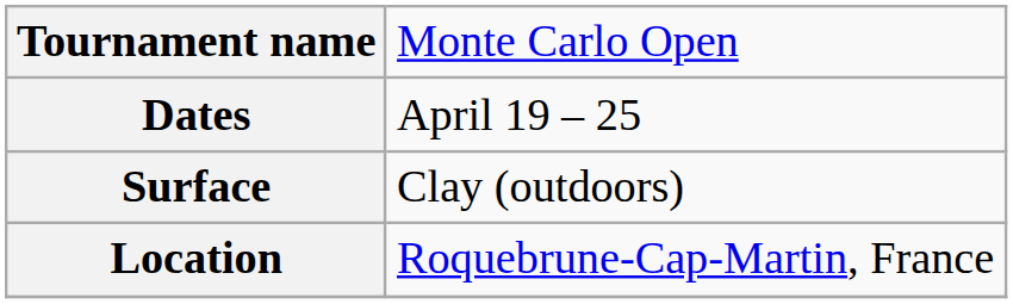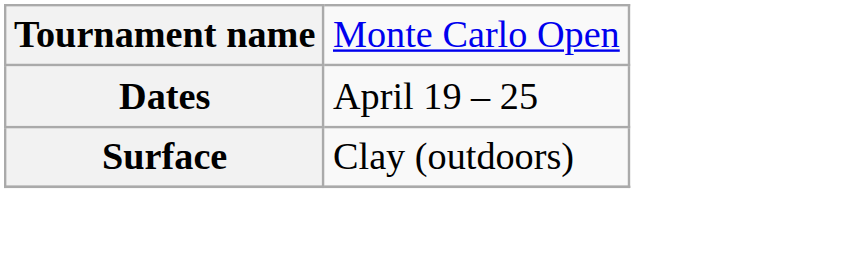 <table class="wikitable">
 <tr>
 <th>Tournament name</th>
 <td><a href='#'>Monte Carlo Open</a></td>
 </tr>
 <tr>
 <th>Dates</th>
 <td>April 19 – 25</td>
 </tr>
 <tr>
 <th>Surface</th>
 <td>Clay (outdoors)</td>
 </tr>
 <tr>
-<th>Location</th>
-<td><a href='#'>Roquebrune-Cap-Martin</a>, France</td>
-</tr>
-<tr>
 </tr>
 </table>
